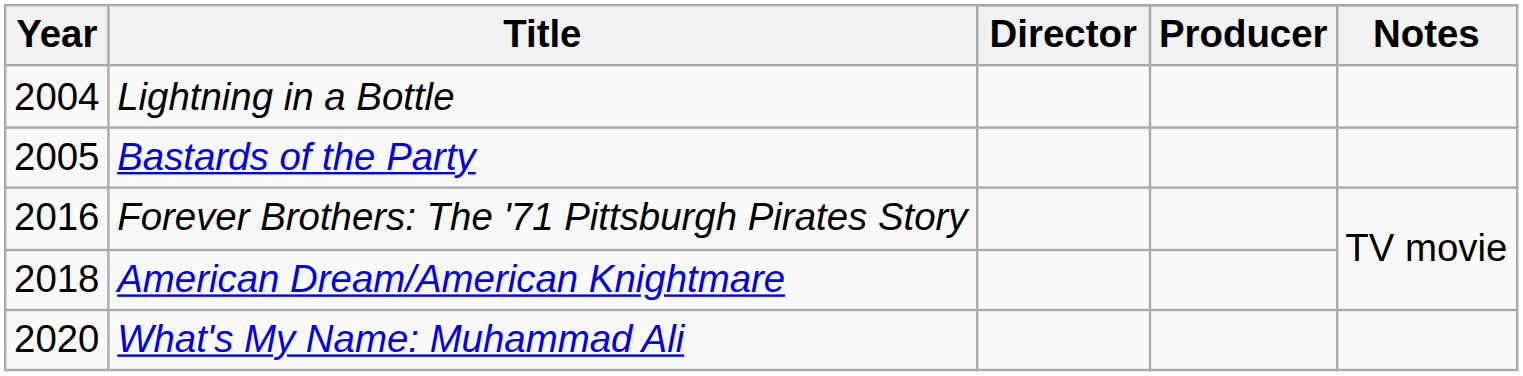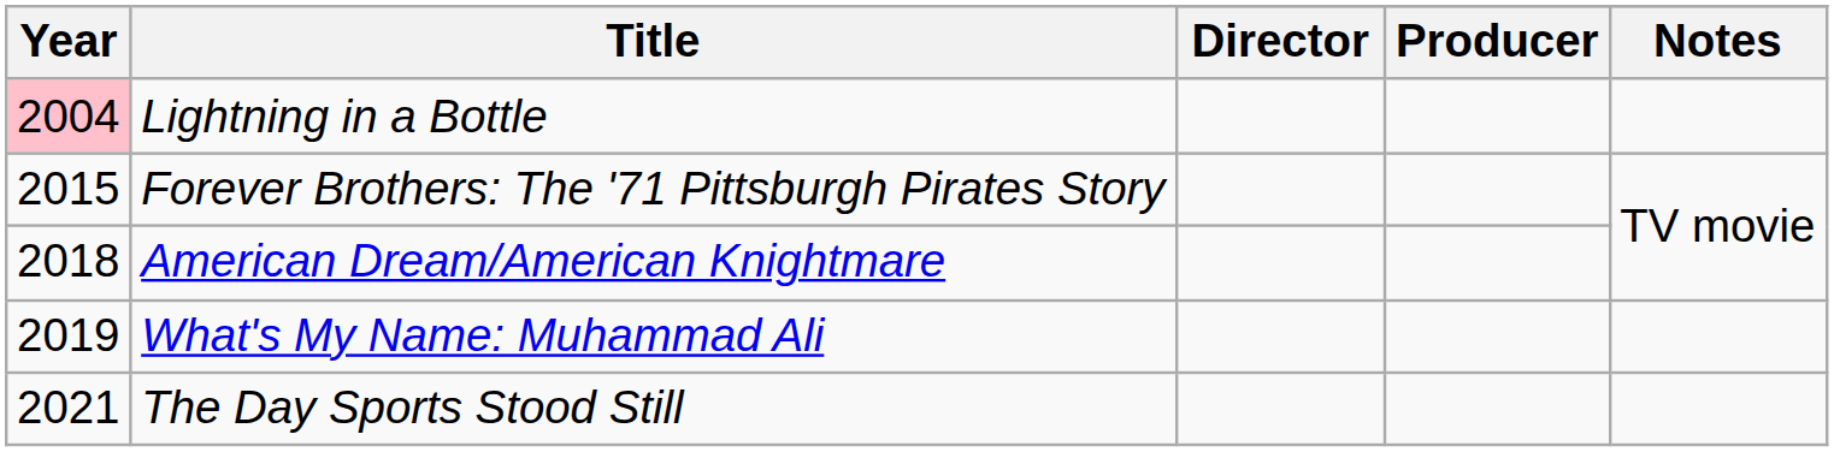 <table class="wikitable plainrowheaders">
 <tr>
 <th rowspan="2" style="width:33px;">Year</th>
 <th rowspan="2">Title</th>
 </tr>
 <tr>
 <th width=65>Director</th>
 <th width=65>Producer</th>
 <th scope="col">Notes</th>
 </tr>
 <tr>
-<td>2004</td>
+<td style="background: pink;">2004</td>
 <td><em>Lightning in a Bottle</em></td>
 <td></td>
 <td></td>
 <td></td>
 </tr>
 <tr>
-<td>2005</td>
-<td><em><a href='#'>Bastards of the Party</a></em></td>
-<td></td>
-<td></td>
-<td></td>
-</tr>
-<tr>
-<td>2016</td>
+<td>2015</td>
 <td><em>Forever Brothers: The '71 Pittsburgh Pirates Story</em></td>
 <td></td>
 <td></td>
 <td rowspan=2>TV movie</td>
 </tr>
 <tr>
 <td>2018</td>
 <td><em><a href='#'>American Dream/American Knightmare</a></em></td>
 <td></td>
 <td></td>
 </tr>
 <tr>
-<td>2020</td>
+<td>2019</td>
 <td><em><a href='#'>What's My Name: Muhammad Ali</a></em></td>
 <td></td>
 <td></td>
 <td></td>
 </tr>
+<tr>
+<td>2021</td>
+<td><em>The Day Sports Stood Still</em></td>
+<td></td>
+<td></td>
+<td></td>
+</tr>
 </table>
